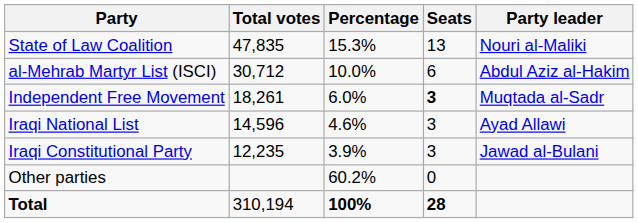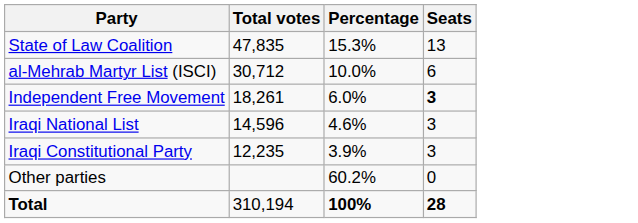 <table class="wikitable" style="border:1px solid #8888aa; background:#f8f8f8; padding:0; font-size:90%;">
 <tr>
 <th>Party</th>
 <th>Total votes</th>
 <th>Percentage</th>
 <th>Seats</th>
-<th>Party leader</th>
 </tr>
 <tr>
 <td><a href='#'>State of Law Coalition</a></td>
 <td>47,835</td>
 <td>15.3%</td>
 <td>13</td>
-<td><a href='#'>Nouri al-Maliki</a></td>
 </tr>
 <tr>
 <td><a href='#'>al-Mehrab Martyr List</a> (ISCI)</td>
 <td>30,712</td>
 <td>10.0%</td>
 <td>6</td>
-<td><a href='#'>Abdul Aziz al-Hakim</a></td>
 </tr>
 <tr>
 <td><a href='#'>Independent Free Movement</a></td>
 <td>18,261</td>
 <td>6.0%</td>
 <td><strong>3</strong></td>
-<td><a href='#'>Muqtada al-Sadr</a></td>
 </tr>
 <tr>
 <td><a href='#'>Iraqi National List</a></td>
 <td>14,596</td>
 <td>4.6%</td>
 <td>3</td>
-<td><a href='#'>Ayad Allawi</a></td>
 </tr>
 <tr>
 <td><a href='#'>Iraqi Constitutional Party</a></td>
 <td>12,235</td>
 <td>3.9%</td>
 <td>3</td>
-<td><a href='#'>Jawad al-Bulani</a></td>
 </tr>
 <tr>
 <td>Other parties</td>
 <td></td>
 <td>60.2%</td>
 <td>0</td>
-<td></td>
 </tr>
 <tr>
 <td><strong>Total</strong></td>
 <td>310,194</td>
 <td><strong>100%</strong></td>
 <td><strong>28</strong></td>
-<td></td>
 </tr>
 </table>
